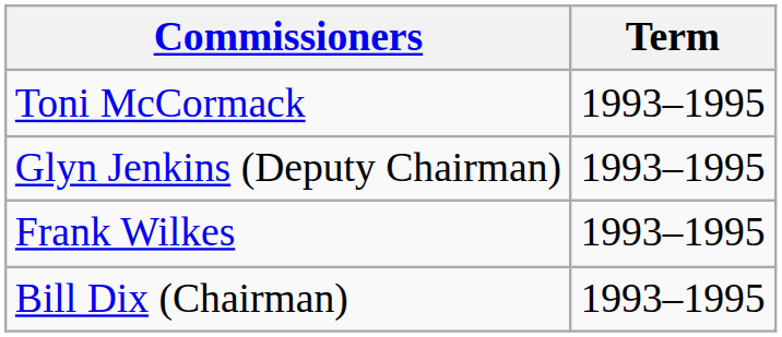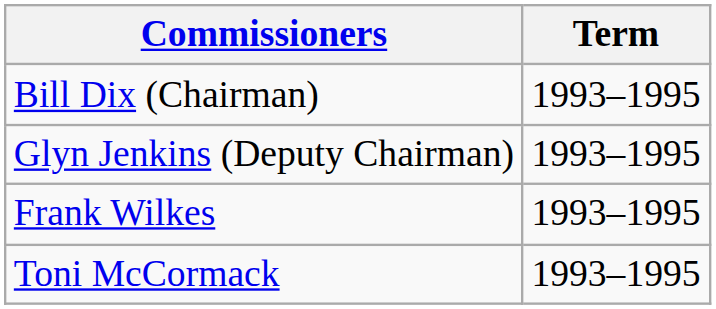 <table class="wikitable">
 <tr>
 <th><a href='#'>Commissioners</a></th>
 <th>Term</th>
 </tr>
 <tr>
-<td><a href='#'>Toni McCormack</a></td>
+<td><a href='#'>Bill Dix</a> (Chairman)</td>
 <td>1993–1995</td>
 </tr>
 <tr>
 <td><a href='#'>Glyn Jenkins</a> (Deputy Chairman)</td>
 <td>1993–1995</td>
 </tr>
 <tr>
 <td><a href='#'>Frank Wilkes</a></td>
 <td>1993–1995</td>
 </tr>
 <tr>
-<td><a href='#'>Bill Dix</a> (Chairman)</td>
+<td><a href='#'>Toni McCormack</a></td>
 <td>1993–1995</td>
 </tr>
 </table>
